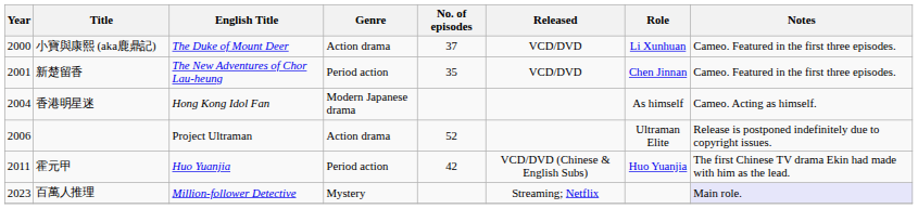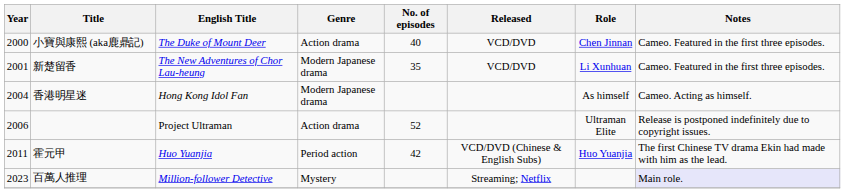 <table class="wikitable">
 <tr>
 <th>Year</th>
 <th width="15%">Title</th>
 <th width="17%">English Title</th>
 <th>Genre</th>
 <th>No. of episodes</th>
 <th>Released</th>
 <th>Role</th>
 <th>Notes</th>
 </tr>
 <tr>
 <td>2000</td>
 <td>小寶與康熙 (aka鹿鼎記)</td>
 <td><em><a href='#'>The Duke of Mount Deer</a></em></td>
 <td>Action drama</td>
-<td style="text-align: center;">37</td>
+<td style="text-align: center;">40</td>
 <td style="text-align: center;">VCD/DVD</td>
-<td style="text-align: center;"><a href='#'>Li Xunhuan</a></td>
+<td style="text-align: center;"><a href='#'>Chen Jinnan</a></td>
 <td>Cameo. Featured in the first three episodes.</td>
 </tr>
 <tr>
 <td>2001</td>
 <td>新楚留香</td>
 <td><em><a href='#'>The New Adventures of Chor Lau-heung</a></em></td>
-<td>Period action</td>
+<td>Modern Japanese drama</td>
 <td style="text-align: center;">35</td>
 <td style="text-align: center;">VCD/DVD</td>
-<td style="text-align: center;"><a href='#'>Chen Jinnan</a></td>
+<td style="text-align: center;"><a href='#'>Li Xunhuan</a></td>
 <td>Cameo. Featured in the first three episodes.</td>
 </tr>
 <tr>
 <td>2004</td>
 <td>香港明星迷</td>
 <td><em>Hong Kong Idol Fan</em></td>
 <td>Modern Japanese drama</td>
 <td></td>
 <td></td>
 <td style="text-align: center;">As himself</td>
 <td>Cameo. Acting as himself.</td>
 </tr>
 <tr>
 <td>2006</td>
 <td></td>
 <td>Project Ultraman</td>
 <td>Action drama</td>
 <td style="text-align: center;">52</td>
 <td></td>
 <td style="text-align: center;">Ultraman Elite</td>
 <td>Release is postponed indefinitely due to copyright issues.</td>
 </tr>
 <tr>
 <td>2011</td>
 <td>霍元甲</td>
 <td><em><a href='#'>Huo Yuanjia</a></em></td>
 <td>Period action</td>
 <td style="text-align: center;">42</td>
 <td style="text-align: center;">VCD/DVD (Chinese & English Subs)</td>
 <td style="text-align: center;"><a href='#'>Huo Yuanjia</a></td>
 <td>The first Chinese TV drama Ekin had made with him as the lead.</td>
 </tr>
 <tr>
 <td>2023</td>
 <td>百萬人推理</td>
 <td><em><a href='#'>Million-follower Detective</a></em></td>
 <td>Mystery</td>
 <td style="text-align: center;"></td>
 <td style="text-align: center;">Streaming; <a href='#'>Netflix</a></td>
 <td style="text-align: center;"></td>
 <td style="background: lavender;">Main role.</td>
 </tr>
 <tr>
 </tr>
 </table>
